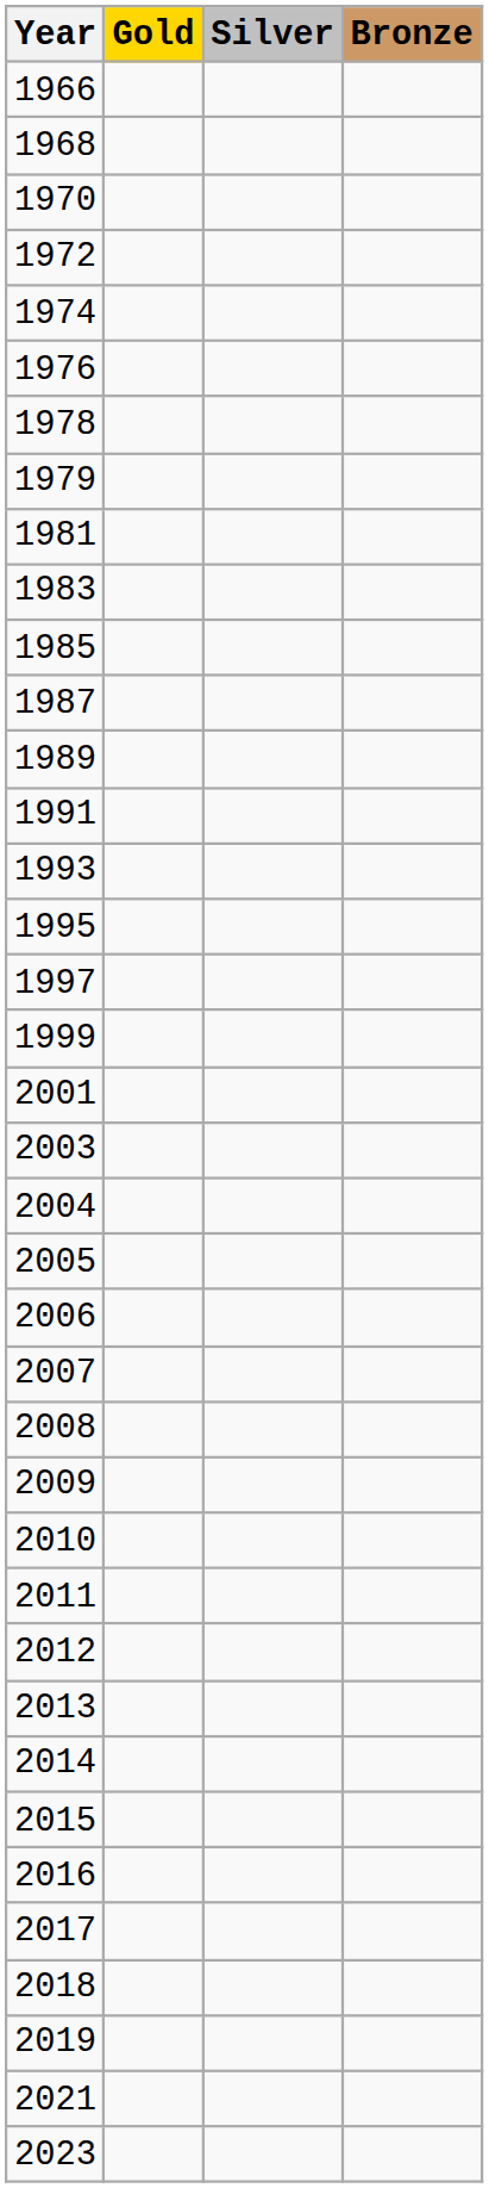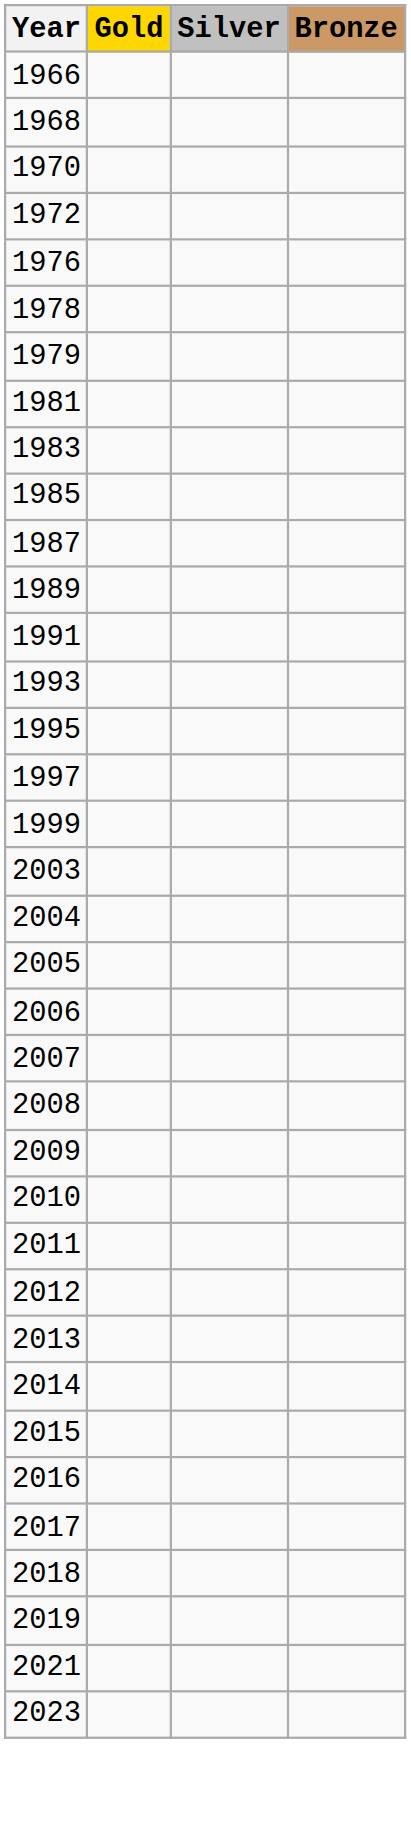 <table class="wikitable">
 <tr>
 <th>Year</th>
 <th style=background-color:gold>Gold</th>
 <th style=background-color:silver>Silver</th>
 <th style=background-color:#c96>Bronze</th>
 </tr>
 <tr>
 <td>1966</td>
 <td></td>
 <td></td>
 <td></td>
 </tr>
 <tr>
 <td>1968</td>
 <td></td>
 <td></td>
 <td></td>
 </tr>
 <tr>
 <td>1970</td>
 <td></td>
 <td></td>
 <td></td>
 </tr>
 <tr>
 <td>1972</td>
-<td></td>
-<td></td>
-<td></td>
-</tr>
-<tr>
-<td>1974</td>
 <td></td>
 <td></td>
 <td></td>
 </tr>
 <tr>
 <td>1976</td>
 <td></td>
 <td></td>
 <td></td>
 </tr>
 <tr>
 <td>1978</td>
 <td></td>
 <td></td>
 <td></td>
 </tr>
 <tr>
 <td>1979</td>
 <td></td>
 <td></td>
 <td></td>
 </tr>
 <tr>
 <td>1981</td>
 <td></td>
 <td></td>
 <td></td>
 </tr>
 <tr>
 <td>1983</td>
 <td></td>
 <td></td>
 <td></td>
 </tr>
 <tr>
 <td>1985</td>
 <td></td>
 <td></td>
 <td></td>
 </tr>
 <tr>
 <td>1987</td>
 <td></td>
 <td></td>
 <td></td>
 </tr>
 <tr>
 <td>1989</td>
 <td></td>
 <td></td>
 <td></td>
 </tr>
 <tr>
 <td>1991</td>
 <td></td>
 <td></td>
 <td></td>
 </tr>
 <tr>
 <td>1993</td>
 <td></td>
 <td></td>
 <td></td>
 </tr>
 <tr>
 <td>1995</td>
 <td></td>
 <td></td>
 <td></td>
 </tr>
 <tr>
 <td>1997</td>
 <td></td>
 <td></td>
 <td></td>
 </tr>
 <tr>
 <td>1999</td>
-<td></td>
-<td></td>
-<td></td>
-</tr>
-<tr>
-<td>2001</td>
 <td></td>
 <td></td>
 <td></td>
 </tr>
 <tr>
 <td>2003</td>
 <td></td>
 <td></td>
 <td></td>
 </tr>
 <tr>
 <td>2004</td>
 <td></td>
 <td></td>
 <td></td>
 </tr>
 <tr>
 <td>2005</td>
 <td></td>
 <td></td>
 <td></td>
 </tr>
 <tr>
 <td>2006</td>
 <td></td>
 <td></td>
 <td></td>
 </tr>
 <tr>
 <td>2007</td>
 <td></td>
 <td></td>
 <td></td>
 </tr>
 <tr>
 <td>2008</td>
 <td></td>
 <td></td>
 <td></td>
 </tr>
 <tr>
 <td>2009</td>
 <td></td>
 <td></td>
 <td></td>
 </tr>
 <tr>
 <td>2010</td>
 <td></td>
 <td></td>
 <td></td>
 </tr>
 <tr>
 <td>2011</td>
 <td></td>
 <td></td>
 <td></td>
 </tr>
 <tr>
 <td>2012</td>
 <td></td>
 <td></td>
 <td></td>
 </tr>
 <tr>
 <td>2013</td>
 <td></td>
 <td></td>
 <td></td>
 </tr>
 <tr>
 <td>2014</td>
 <td></td>
 <td></td>
 <td></td>
 </tr>
 <tr>
 <td>2015</td>
 <td></td>
 <td></td>
 <td></td>
 </tr>
 <tr>
 <td>2016</td>
 <td></td>
 <td></td>
 <td></td>
 </tr>
 <tr>
 <td>2017</td>
 <td></td>
 <td></td>
 <td></td>
 </tr>
 <tr>
 <td>2018</td>
 <td></td>
 <td></td>
 <td></td>
 </tr>
 <tr>
 <td>2019</td>
 <td></td>
 <td></td>
 <td></td>
 </tr>
 <tr>
 <td>2021</td>
 <td></td>
 <td></td>
 <td></td>
 </tr>
 <tr>
 <td>2023</td>
 <td></td>
 <td></td>
 <td></td>
 </tr>
 </table>
